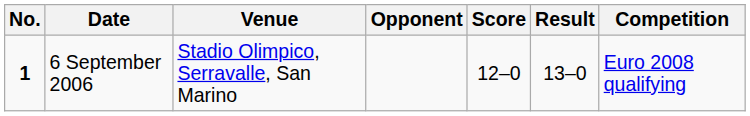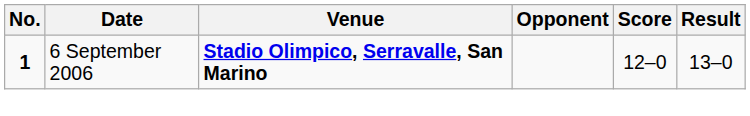 <table class="wikitable sortable">
 <tr>
 <th scope="col">No.</th>
 <th scope="col">Date</th>
 <th scope="col">Venue</th>
 <th scope="col">Opponent</th>
 <th scope="col">Score</th>
 <th scope="col">Result</th>
-<th scope="col">Competition</th>
 </tr>
 <tr>
 <td align="center"><strong>1</strong></td>
 <td>6 September 2006</td>
-<td><a href='#'>Stadio Olimpico</a>, <a href='#'>Serravalle</a>, San Marino</td>
+<td><strong><a href='#'>Stadio Olimpico</a>, <a href='#'>Serravalle</a>, San Marino</strong></td>
 <td></td>
 <td align="center">12–0</td>
 <td align="center">13–0</td>
-<td><a href='#'>Euro 2008 qualifying</a></td>
 </tr>
 </table>
